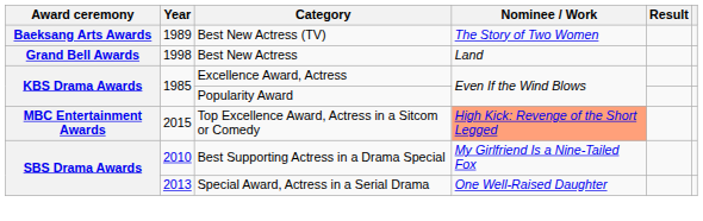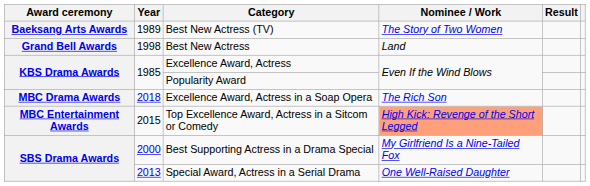 <table class="wikitable plainrowheaders sortable">
 <tr>
 <th scope="col">Award ceremony</th>
 <th scope="col">Year</th>
 <th scope="col">Category </th>
 <th scope="col">Nominee / Work</th>
 <th scope="col">Result</th>
 <th scope="col" class="unsortable"></th>
 </tr>
 <tr>
 <th scope="row"><a href='#'>Baeksang Arts Awards</a></th>
 <td style="text-align:center">1989</td>
 <td>Best New Actress (TV)</td>
 <td><em><a href='#'>The Story of Two Women</a></em></td>
 <td></td>
 <td style="text-align:center"></td>
 </tr>
 <tr>
 <th scope="row"><a href='#'>Grand Bell Awards</a></th>
 <td style="text-align:center">1998</td>
 <td>Best New Actress</td>
 <td><em>Land</em></td>
 <td></td>
 <td style="text-align:center"></td>
 </tr>
 <tr>
 <th scope="row" rowspan="2"><a href='#'>KBS Drama Awards</a></th>
 <td rowspan="2" style="text-align:center">1985</td>
 <td>Excellence Award, Actress</td>
 <td rowspan="2"><em>Even If the Wind Blows</em></td>
 <td></td>
 <td style="text-align:center"></td>
 </tr>
 <tr>
 <td>Popularity Award</td>
 <td></td>
 <td style="text-align:center"></td>
 </tr>
 <tr>
+<th scope="row"><a href='#'>MBC Drama Awards</a></th>
+<td style="text-align:center"><a href='#'>2018</a></td>
+<td>Excellence Award, Actress in a Soap Opera</td>
+<td><em><a href='#'>The Rich Son</a></em></td>
+<td></td>
+<td style="text-align:center"></td>
+</tr>
+<tr>
 <th scope="row"><a href='#'>MBC Entertainment Awards</a></th>
 <td style="text-align:center">2015</td>
 <td>Top Excellence Award, Actress in a Sitcom or Comedy</td>
 <td style="background: lightsalmon;"><em><a href='#'>High Kick: Revenge of the Short Legged</a></em></td>
 <td></td>
 <td style="text-align:center"></td>
 </tr>
 <tr>
 <th scope="row" rowspan="2"><a href='#'>SBS Drama Awards</a></th>
-<td style="text-align:center"><a href='#'>2010</a></td>
+<td style="text-align:center"><a href='#'>2000</a></td>
 <td>Best Supporting Actress in a Drama Special</td>
 <td><em><a href='#'>My Girlfriend Is a Nine-Tailed Fox</a></em></td>
 <td></td>
 <td style="text-align:center"></td>
 </tr>
 <tr>
 <td style="text-align:center"><a href='#'>2013</a></td>
 <td>Special Award, Actress in a Serial Drama</td>
 <td><em><a href='#'>One Well-Raised Daughter</a></em></td>
 <td></td>
 <td style="text-align:center"></td>
 </tr>
 </table>
